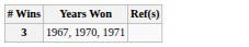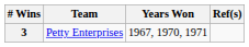 <table class="wikitable" style="font-size: 95%;">
 <tr>
 <th># Wins</th>
+<th>Team</th>
 <th>Years Won</th>
 <th>Ref(s)</th>
 </tr>
 <tr>
 <th>3</th>
+<td><a href='#'>Petty Enterprises</a></td>
 <td>1967, 1970, 1971</td>
 <td></td>
 </tr>
 </table>
